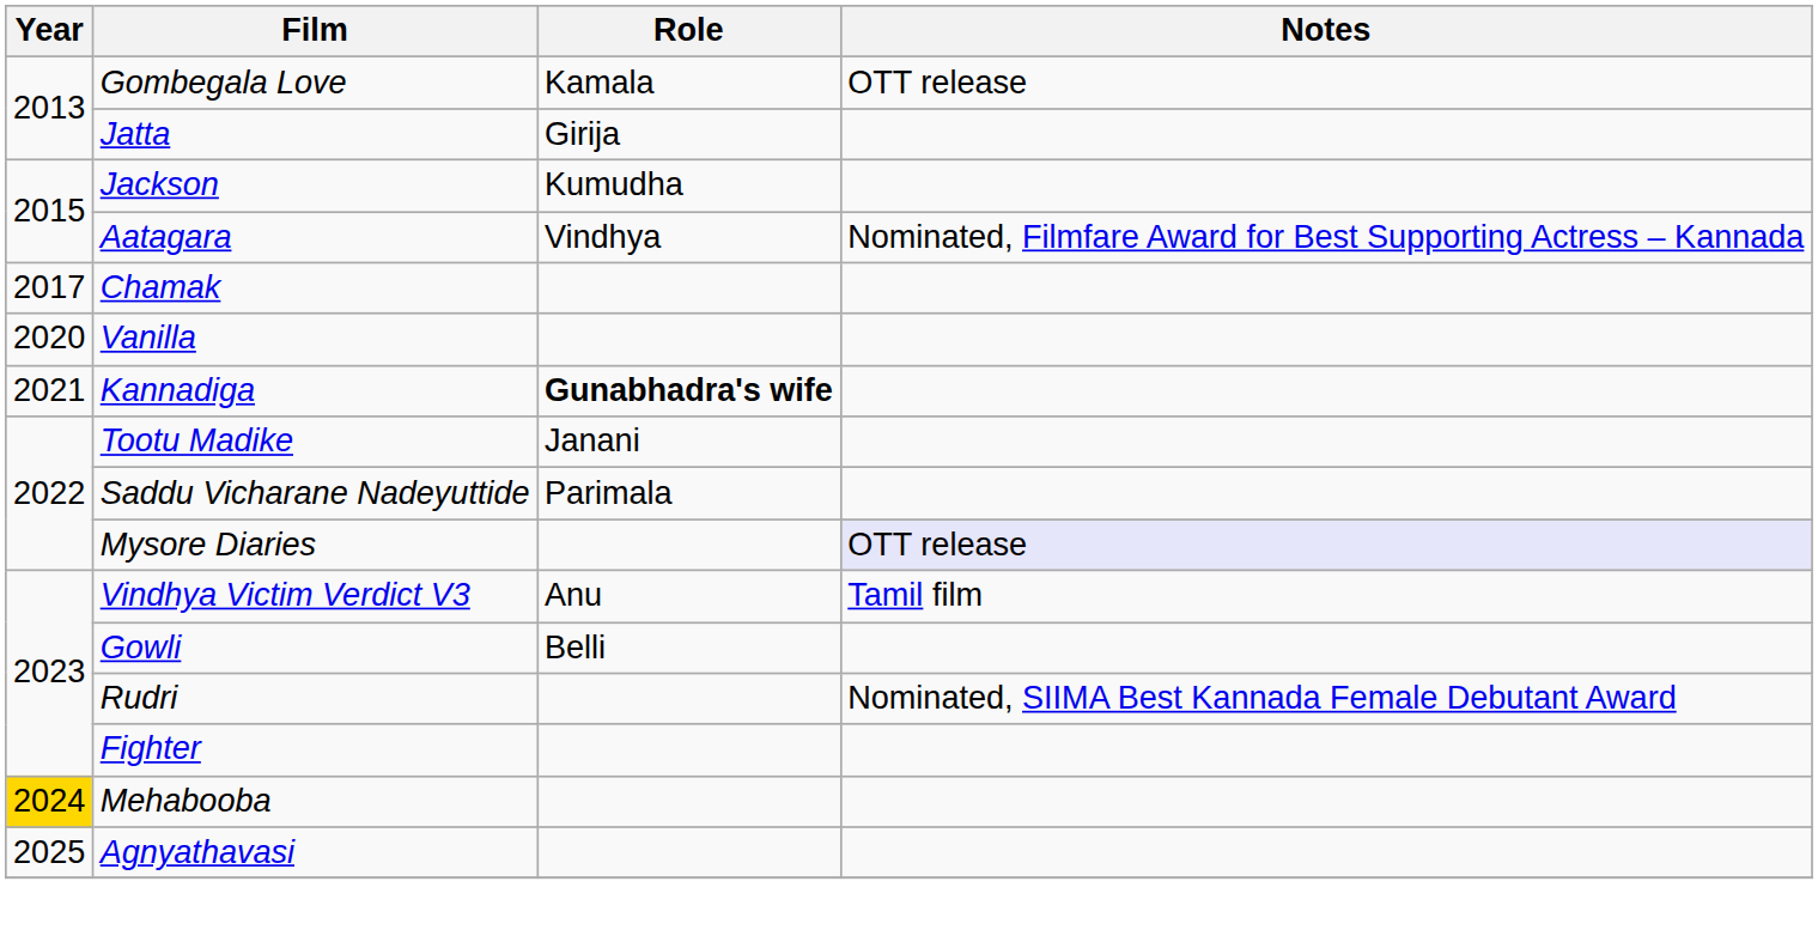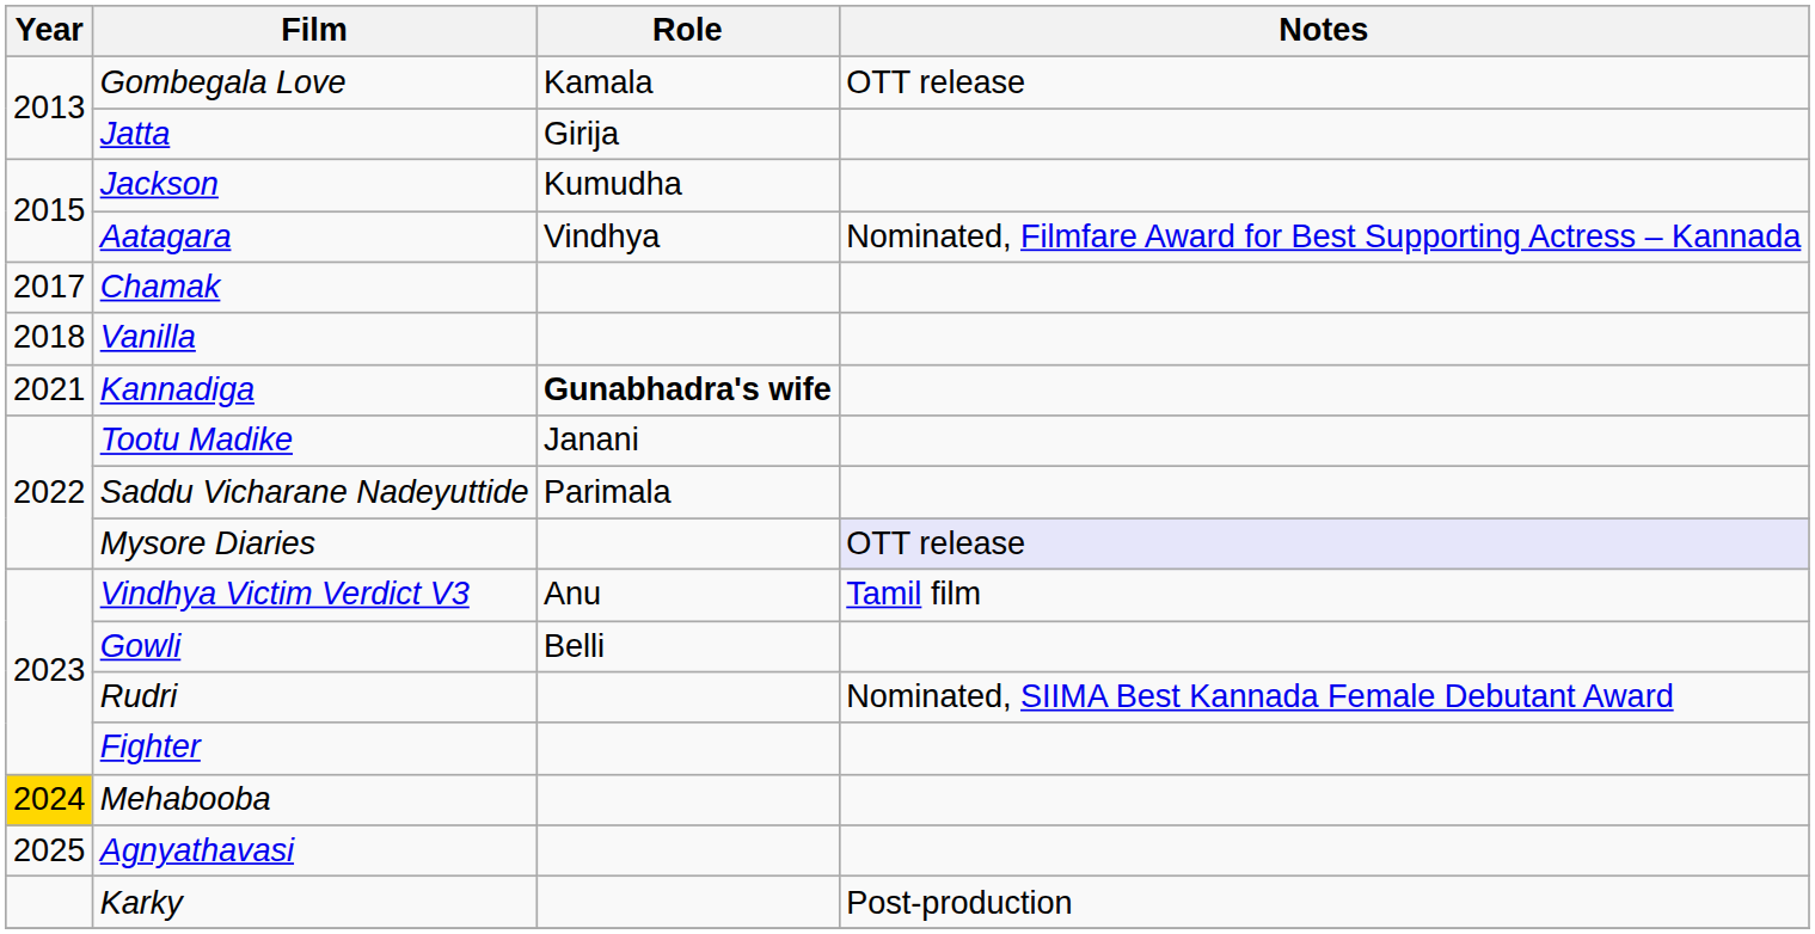 <table class="wikitable sortable">
 <tr>
 <th>Year</th>
 <th>Film</th>
 <th>Role</th>
 <th>Notes</th>
 </tr>
 <tr>
 <td rowspan="2">2013</td>
 <td><em>Gombegala Love</em></td>
 <td>Kamala</td>
 <td>OTT release</td>
 </tr>
 <tr>
 <td><em><a href='#'>Jatta</a></em></td>
 <td>Girija</td>
 <td></td>
 </tr>
 <tr>
 <td rowspan="2">2015</td>
 <td><em><a href='#'>Jackson</a></em></td>
 <td>Kumudha</td>
 <td></td>
 </tr>
 <tr>
 <td><em><a href='#'>Aatagara</a></em></td>
 <td>Vindhya</td>
 <td>Nominated, <a href='#'>Filmfare Award for Best Supporting Actress – Kannada</a></td>
 </tr>
 <tr>
 <td rowspan="1">2017</td>
 <td><em><a href='#'>Chamak</a></em></td>
 <td></td>
 <td></td>
 </tr>
 <tr>
-<td rowspan="1">2020</td>
+<td rowspan="1">2018</td>
 <td><em><a href='#'>Vanilla</a></em></td>
 <td></td>
 <td></td>
 </tr>
 <tr>
 <td rowspan="1">2021</td>
 <td><em><a href='#'>Kannadiga</a></em></td>
 <td><strong>Gunabhadra's wife</strong></td>
 <td></td>
 </tr>
 <tr>
 <td rowspan="3">2022</td>
 <td><em><a href='#'>Tootu Madike</a></em></td>
 <td>Janani</td>
 <td></td>
 </tr>
 <tr>
 <td><em>Saddu Vicharane Nadeyuttide</em></td>
 <td>Parimala</td>
 <td></td>
 </tr>
 <tr>
 <td><em>Mysore Diaries</em></td>
 <td></td>
 <td style="background: lavender;">OTT release</td>
 </tr>
 <tr>
 <td rowspan="4">2023</td>
 <td><em><a href='#'>Vindhya Victim Verdict V3</a></em></td>
 <td>Anu</td>
 <td><a href='#'>Tamil</a> film</td>
 </tr>
 <tr>
 <td><em><a href='#'>Gowli</a></em></td>
 <td>Belli</td>
 <td></td>
 </tr>
 <tr>
 <td><em>Rudri</em></td>
 <td></td>
 <td>Nominated, <a href='#'>SIIMA Best Kannada Female Debutant Award</a></td>
 </tr>
 <tr>
 <td><a href='#'><em>Fighter</em></a></td>
 <td></td>
 <td></td>
 </tr>
 <tr>
 <td style="background: gold;">2024</td>
 <td><em>Mehabooba</em></td>
 <td></td>
 <td></td>
 </tr>
 <tr>
 <td>2025</td>
 <td><em><a href='#'>Agnyathavasi</a></em></td>
 <td></td>
 <td></td>
 </tr>
 <tr>
+<td></td>
+<td><em>Karky</em></td>
+<td></td>
+<td>Post-production</td>
+</tr>
+<tr>
 </tr>
 </table>
